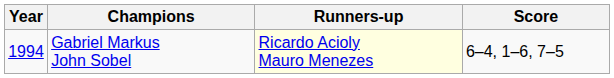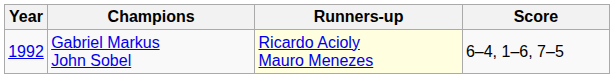 <table class="wikitable">
 <tr>
 <th>Year</th>
 <th width="200">Champions</th>
 <th width="200">Runners-up</th>
 <th width="140">Score</th>
 </tr>
 <tr>
-<td><a href='#'>1994</a></td>
+<td><a href='#'>1992</a></td>
 <td> <a href='#'>Gabriel Markus</a> <br>  <a href='#'>John Sobel</a></td>
 <td style="background: lightyellow;"> <a href='#'>Ricardo Acioly</a> <br>  <a href='#'>Mauro Menezes</a></td>
 <td>6–4, 1–6, 7–5</td>
 </tr>
 </table>
